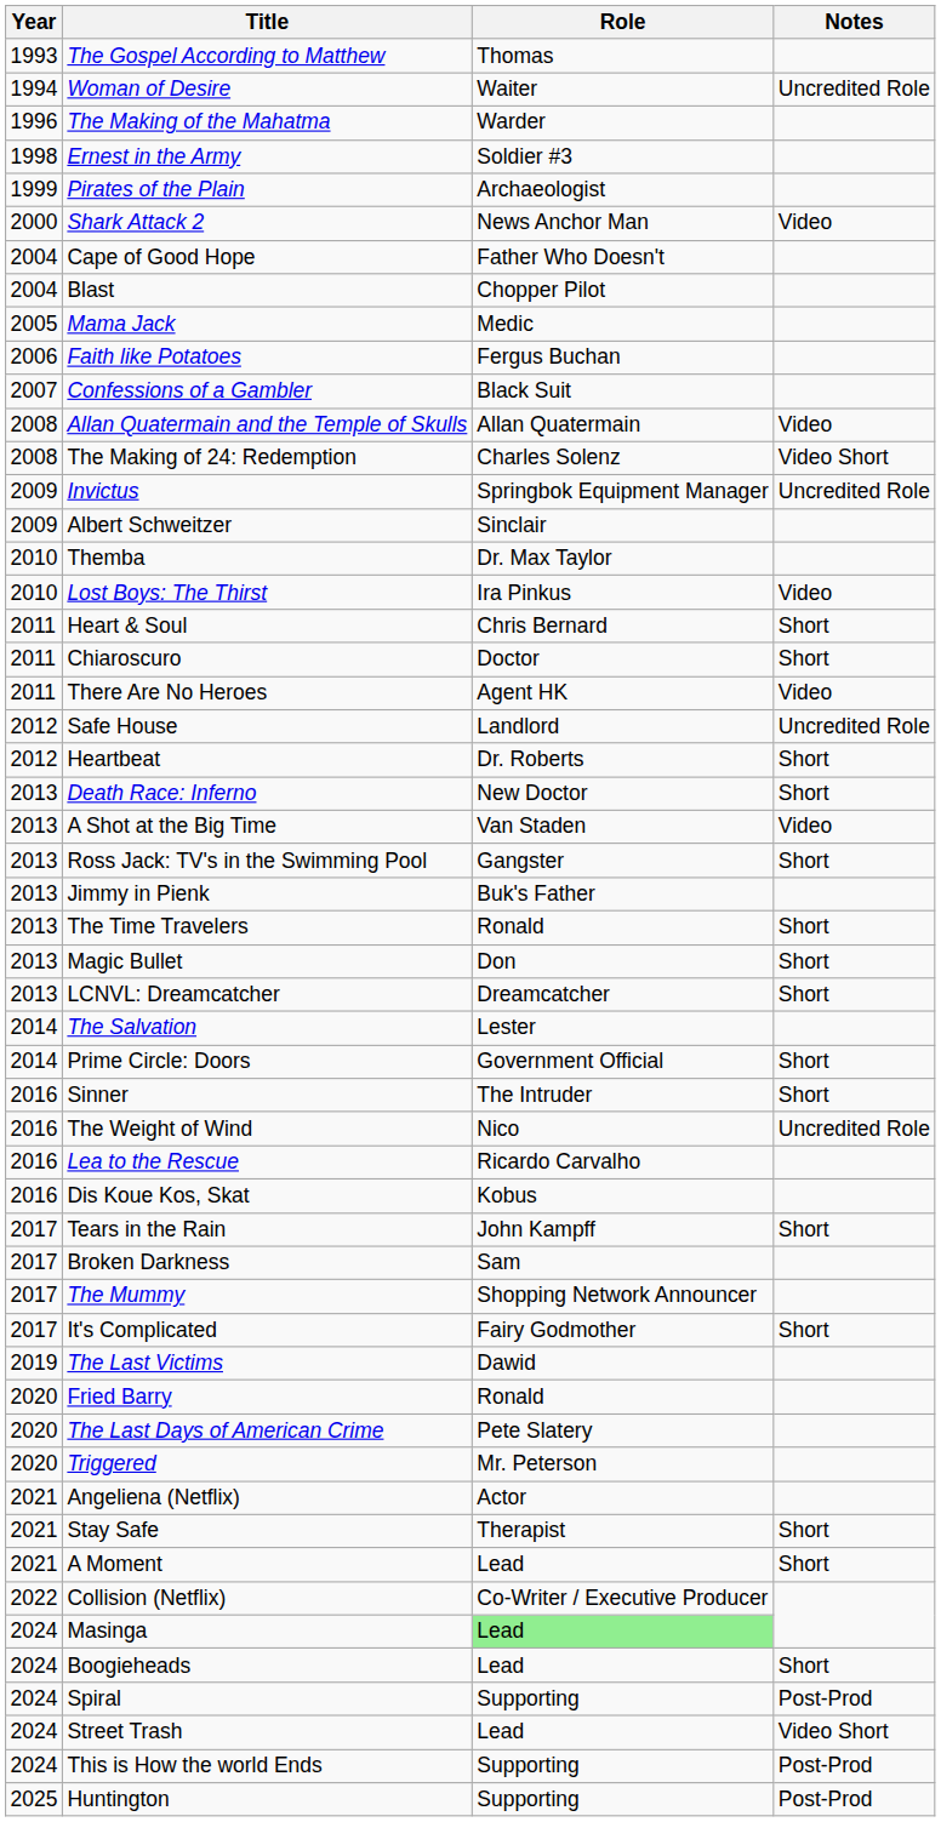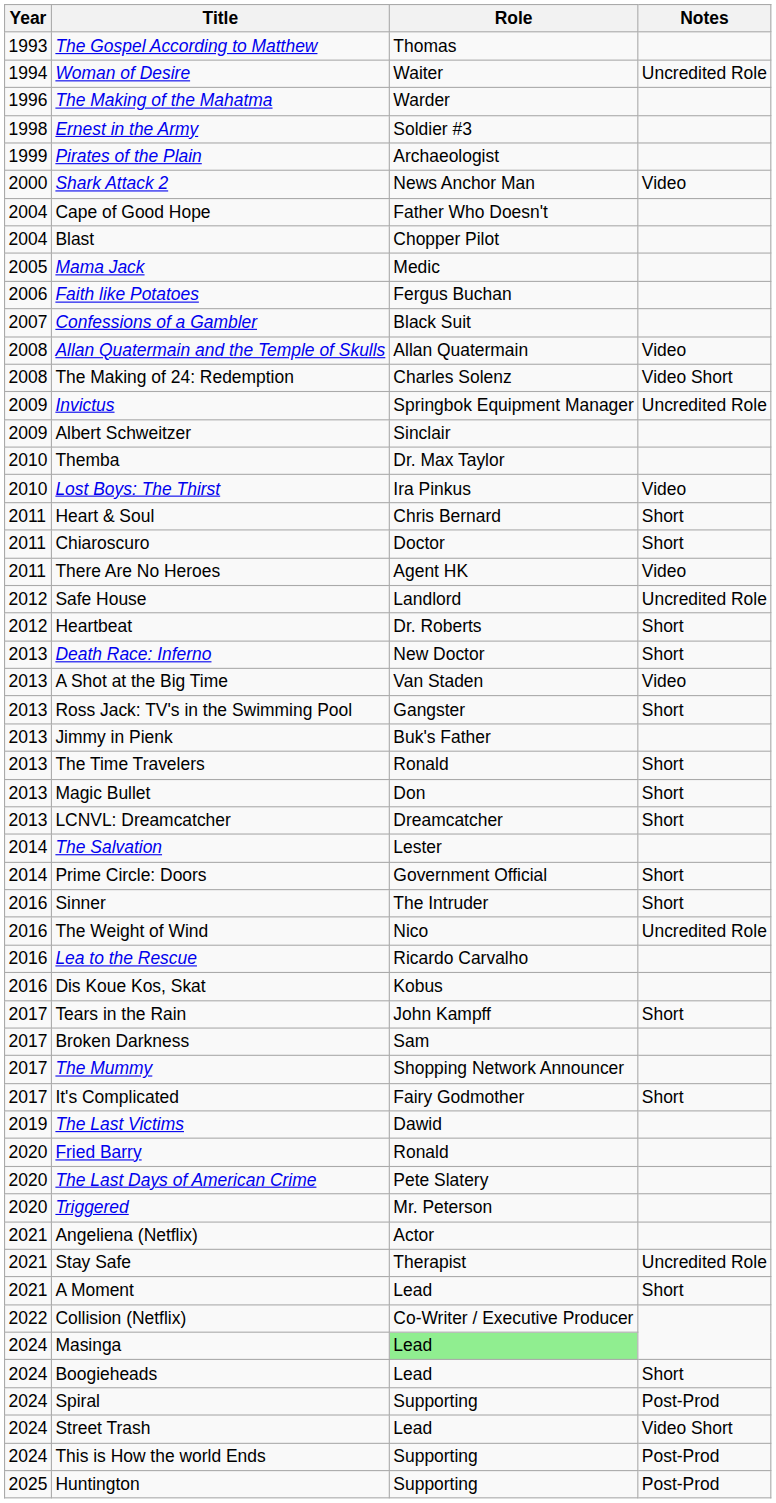 <table class="wikitable sortable">
 <tr>
 <th>Year</th>
 <th>Title</th>
 <th>Role</th>
 <th>Notes</th>
 </tr>
 <tr>
 <td>1993</td>
 <td><em><a href='#'>The Gospel According to Matthew</a></em></td>
 <td>Thomas</td>
 <td></td>
 </tr>
 <tr>
 <td>1994</td>
 <td><em><a href='#'>Woman of Desire</a></em></td>
 <td>Waiter</td>
 <td>Uncredited Role</td>
 </tr>
 <tr>
 <td>1996</td>
 <td><em><a href='#'>The Making of the Mahatma</a></em></td>
 <td>Warder</td>
 <td></td>
 </tr>
 <tr>
 <td>1998</td>
 <td><em><a href='#'>Ernest in the Army</a></em></td>
 <td>Soldier #3</td>
 <td></td>
 </tr>
 <tr>
 <td>1999</td>
 <td><em><a href='#'>Pirates of the Plain</a></em></td>
 <td>Archaeologist</td>
 <td></td>
 </tr>
 <tr>
 <td>2000</td>
 <td><em><a href='#'>Shark Attack 2</a></em></td>
 <td>News Anchor Man</td>
 <td>Video</td>
 </tr>
 <tr>
 <td>2004</td>
 <td>Cape of Good Hope</td>
 <td>Father Who Doesn't</td>
 <td></td>
 </tr>
 <tr>
 <td>2004</td>
 <td>Blast</td>
 <td>Chopper Pilot</td>
 <td></td>
 </tr>
 <tr>
 <td>2005</td>
 <td><em><a href='#'>Mama Jack</a></em></td>
 <td>Medic</td>
 <td></td>
 </tr>
 <tr>
 <td>2006</td>
 <td><em><a href='#'>Faith like Potatoes</a></em></td>
 <td>Fergus Buchan</td>
 <td></td>
 </tr>
 <tr>
 <td>2007</td>
 <td><em><a href='#'>Confessions of a Gambler</a></em></td>
 <td>Black Suit</td>
 <td></td>
 </tr>
 <tr>
 <td>2008</td>
 <td><em><a href='#'>Allan Quatermain and the Temple of Skulls</a></em></td>
 <td>Allan Quatermain</td>
 <td>Video</td>
 </tr>
 <tr>
 <td>2008</td>
 <td>The Making of 24: Redemption</td>
 <td>Charles Solenz</td>
 <td>Video Short</td>
 </tr>
 <tr>
 <td>2009</td>
 <td><em><a href='#'>Invictus</a></em></td>
 <td>Springbok Equipment Manager</td>
 <td>Uncredited Role</td>
 </tr>
 <tr>
 <td>2009</td>
 <td>Albert Schweitzer</td>
 <td>Sinclair</td>
 <td></td>
 </tr>
 <tr>
 <td>2010</td>
 <td>Themba</td>
 <td>Dr. Max Taylor</td>
 <td></td>
 </tr>
 <tr>
 <td>2010</td>
 <td><em><a href='#'>Lost Boys: The Thirst</a></em></td>
 <td>Ira Pinkus</td>
 <td>Video</td>
 </tr>
 <tr>
 <td>2011</td>
 <td>Heart & Soul</td>
 <td>Chris Bernard</td>
 <td>Short</td>
 </tr>
 <tr>
 <td>2011</td>
 <td>Chiaroscuro</td>
 <td>Doctor</td>
 <td>Short</td>
 </tr>
 <tr>
 <td>2011</td>
 <td>There Are No Heroes</td>
 <td>Agent HK</td>
 <td>Video</td>
 </tr>
 <tr>
 <td>2012</td>
 <td>Safe House</td>
 <td>Landlord</td>
 <td>Uncredited Role</td>
 </tr>
 <tr>
 <td>2012</td>
 <td>Heartbeat</td>
 <td>Dr. Roberts</td>
 <td>Short</td>
 </tr>
 <tr>
 <td>2013</td>
 <td><em><a href='#'>Death Race: Inferno</a></em></td>
 <td>New Doctor</td>
 <td>Short</td>
 </tr>
 <tr>
 <td>2013</td>
 <td>A Shot at the Big Time</td>
 <td>Van Staden</td>
 <td>Video</td>
 </tr>
 <tr>
 <td>2013</td>
 <td>Ross Jack: TV's in the Swimming Pool</td>
 <td>Gangster</td>
 <td>Short</td>
 </tr>
 <tr>
 <td>2013</td>
 <td>Jimmy in Pienk</td>
 <td>Buk's Father</td>
 <td></td>
 </tr>
 <tr>
 <td>2013</td>
 <td>The Time Travelers</td>
 <td>Ronald</td>
 <td>Short</td>
 </tr>
 <tr>
 <td>2013</td>
 <td>Magic Bullet</td>
 <td>Don</td>
 <td>Short</td>
 </tr>
 <tr>
 <td>2013</td>
 <td>LCNVL: Dreamcatcher</td>
 <td>Dreamcatcher</td>
 <td>Short</td>
 </tr>
 <tr>
 <td>2014</td>
 <td><em><a href='#'>The Salvation</a></em></td>
 <td>Lester</td>
 <td></td>
 </tr>
 <tr>
 <td>2014</td>
 <td>Prime Circle: Doors</td>
 <td>Government Official</td>
 <td>Short</td>
 </tr>
 <tr>
 <td>2016</td>
 <td>Sinner</td>
 <td>The Intruder</td>
 <td>Short</td>
 </tr>
 <tr>
 <td>2016</td>
 <td>The Weight of Wind</td>
 <td>Nico</td>
 <td>Uncredited Role</td>
 </tr>
 <tr>
 <td>2016</td>
 <td><em><a href='#'>Lea to the Rescue</a></em></td>
 <td>Ricardo Carvalho</td>
 <td></td>
 </tr>
 <tr>
 <td>2016</td>
 <td>Dis Koue Kos, Skat</td>
 <td>Kobus</td>
 <td></td>
 </tr>
 <tr>
 <td>2017</td>
 <td>Tears in the Rain</td>
 <td>John Kampff</td>
 <td>Short</td>
 </tr>
 <tr>
 <td>2017</td>
 <td>Broken Darkness</td>
 <td>Sam</td>
 <td></td>
 </tr>
 <tr>
 <td>2017</td>
 <td><em><a href='#'>The Mummy</a></em></td>
 <td>Shopping Network Announcer</td>
 <td></td>
 </tr>
 <tr>
 <td>2017</td>
 <td>It's Complicated</td>
 <td>Fairy Godmother</td>
 <td>Short</td>
 </tr>
 <tr>
 <td>2019</td>
 <td><em><a href='#'>The Last Victims</a></em></td>
 <td>Dawid</td>
 <td></td>
 </tr>
 <tr>
 <td>2020</td>
 <td><a href='#'>Fried Barry</a></td>
 <td>Ronald</td>
 <td></td>
 </tr>
 <tr>
 <td>2020</td>
 <td><em><a href='#'>The Last Days of American Crime</a></em></td>
 <td>Pete Slatery</td>
 <td></td>
 </tr>
 <tr>
 <td>2020</td>
 <td><em><a href='#'>Triggered</a></em></td>
 <td>Mr. Peterson</td>
 <td></td>
 </tr>
 <tr>
 <td>2021</td>
 <td>Angeliena (Netflix)</td>
 <td>Actor</td>
 </tr>
 <tr>
 <td>2021</td>
 <td>Stay Safe</td>
 <td>Therapist</td>
-<td>Short</td>
+<td>Uncredited Role</td>
 </tr>
 <tr>
 <td>2021</td>
 <td>A Moment</td>
 <td>Lead</td>
 <td>Short</td>
 </tr>
 <tr>
 <td>2022</td>
 <td>Collision (Netflix)</td>
 <td>Co-Writer / Executive Producer</td>
 </tr>
 <tr>
 <td>2024</td>
 <td>Masinga</td>
 <td style="background: lightgreen;">Lead</td>
 </tr>
 <tr>
 <td>2024</td>
 <td>Boogieheads</td>
 <td>Lead</td>
 <td>Short</td>
 </tr>
 <tr>
 <td>2024</td>
 <td>Spiral</td>
 <td>Supporting</td>
 <td>Post-Prod</td>
 </tr>
 <tr>
 <td>2024</td>
 <td>Street Trash</td>
 <td>Lead</td>
 <td>Video Short</td>
 </tr>
 <tr>
 <td>2024</td>
 <td>This is How the world Ends</td>
 <td>Supporting</td>
 <td>Post-Prod</td>
 </tr>
 <tr>
 <td>2025</td>
 <td>Huntington</td>
 <td>Supporting</td>
 <td>Post-Prod</td>
 </tr>
 </table>
